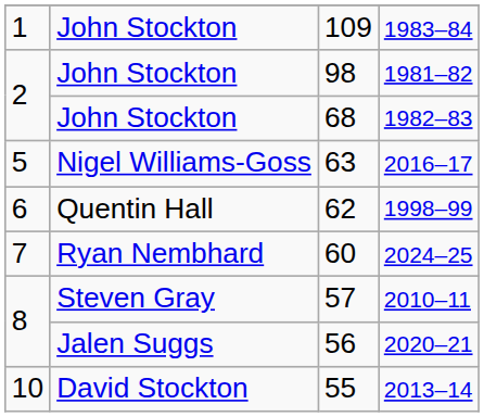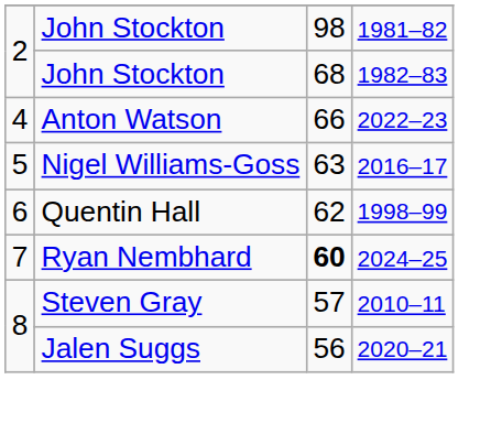 <table class="wikitable">
 <tr>
-</tr>
-<tr>
-<td>1</td>
-<td><a href='#'>John Stockton</a></td>
-<td>109</td>
-<td style="font-size:80%;"><a href='#'>1983–84</a></td>
 </tr>
 <tr>
 <td rowspan=2>2</td>
 <td><a href='#'>John Stockton</a></td>
 <td>98</td>
 <td style="font-size:80%;"><a href='#'>1981–82</a></td>
 </tr>
 <tr>
 <td><a href='#'>John Stockton</a></td>
 <td>68</td>
 <td style="font-size:80%;"><a href='#'>1982–83</a></td>
+</tr>
+<tr>
+<td>4</td>
+<td><a href='#'>Anton Watson</a></td>
+<td>66</td>
+<td style="font-size:80%;"><a href='#'>2022–23</a></td>
 </tr>
 <tr>
 <td>5</td>
 <td><a href='#'>Nigel Williams-Goss</a></td>
 <td>63</td>
 <td style="font-size:80%;"><a href='#'>2016–17</a></td>
 </tr>
 <tr>
 <td>6</td>
 <td>Quentin Hall</td>
 <td>62</td>
 <td style="font-size:80%;"><a href='#'>1998–99</a></td>
 </tr>
 <tr>
 <td>7</td>
 <td><a href='#'>Ryan Nembhard</a></td>
-<td>60</td>
+<td><strong>60</strong></td>
 <td style="font-size:80%;"><a href='#'>2024–25</a></td>
 </tr>
 <tr>
 <td rowspan=2>8</td>
 <td><a href='#'>Steven Gray</a></td>
 <td>57</td>
 <td style="font-size:80%;"><a href='#'>2010–11</a></td>
 </tr>
 <tr>
 <td><a href='#'>Jalen Suggs</a></td>
 <td>56</td>
 <td style="font-size:80%;"><a href='#'>2020–21</a></td>
 </tr>
-<tr>
-<td>10</td>
-<td><a href='#'>David Stockton</a></td>
-<td>55</td>
-<td style="font-size:80%;"><a href='#'>2013–14</a></td>
-</tr>
 </table>
